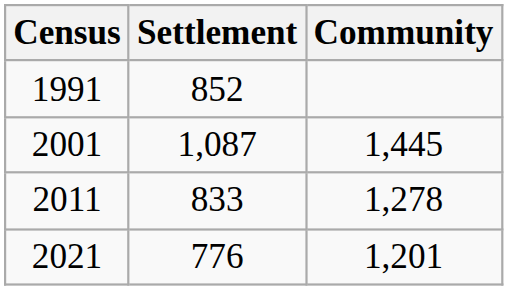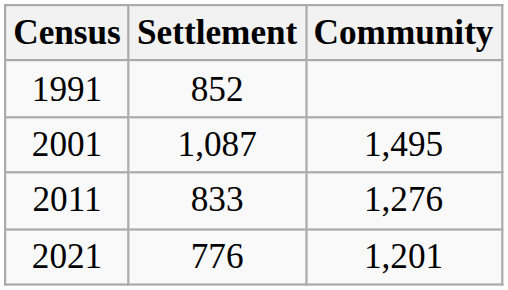 <table class="wikitable" style="text-align:center">
 <tr>
 <th>Census</th>
 <th>Settlement</th>
 <th>Community</th>
 </tr>
 <tr>
 <td>1991</td>
 <td>852</td>
 <td></td>
 </tr>
 <tr>
 <td>2001</td>
 <td>1,087</td>
-<td>1,445</td>
+<td>1,495</td>
 </tr>
 <tr>
 <td>2011</td>
 <td>833</td>
-<td>1,278</td>
+<td>1,276</td>
 </tr>
 <tr>
 <td>2021</td>
 <td>776</td>
 <td>1,201</td>
 </tr>
 </table>
